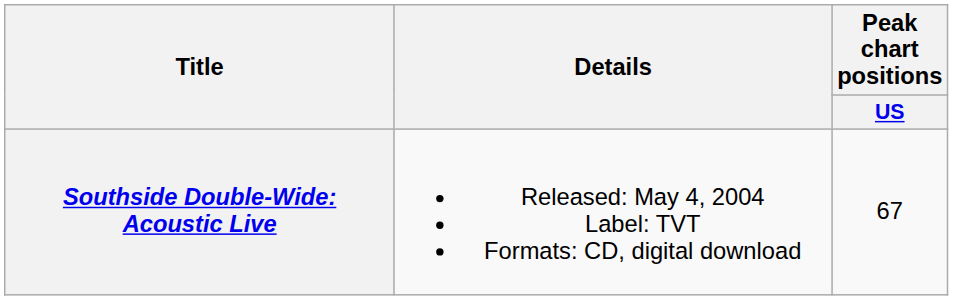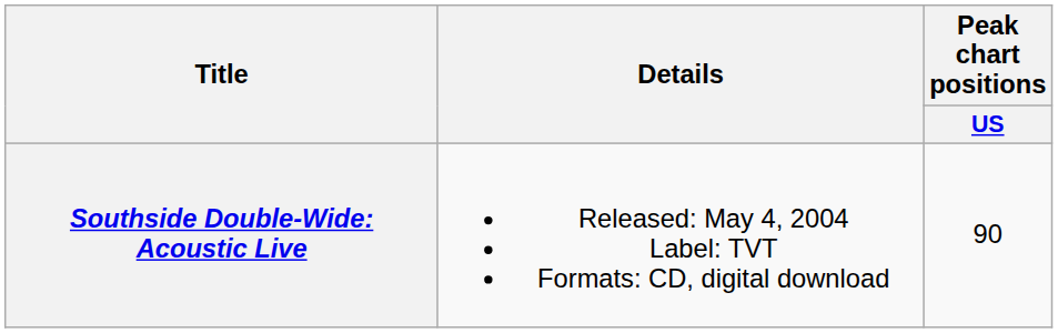 <table class="wikitable plainrowheaders" style="text-align:center;">
 <tr>
 <th scope="col" rowspan="2" style="width:16em;">Title</th>
 <th scope="col" rowspan="2" style="width:18em;">Details</th>
 <th scope="col" colspan="1">Peak chart positions</th>
 </tr>
 <tr>
 <th scope="col" style="width:3em;font-size:90%;"><a href='#'>US</a><br></th>
 </tr>
 <tr>
 <th scope="row"><em><a href='#'>Southside Double-Wide: Acoustic Live</a></em></th>
 <td><br><ul><li>Released: May 4, 2004</li><li>Label: TVT</li><li>Formats: CD, digital download</li></ul></td>
-<td>67</td>
+<td>90</td>
 </tr>
 </table>
